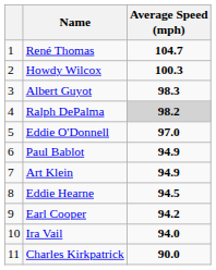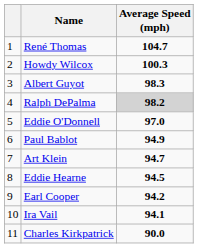 <table class="wikitable" style="font-size: 90%;">
 <tr align="center">
 <th></th>
 <th>Name</th>
 <th>Average Speed<br>(mph)</th>
 </tr>
 <tr>
 <td>1</td>
 <td> <a href='#'>René Thomas</a> <strong></strong></td>
 <td align="center"><strong>104.7</strong></td>
 </tr>
 <tr>
 <td>2</td>
 <td> <a href='#'>Howdy Wilcox</a></td>
 <td align="center"><strong>100.3</strong></td>
 </tr>
 <tr>
 <td>3</td>
 <td> <a href='#'>Albert Guyot</a></td>
 <td align="center"><strong>98.3</strong></td>
 </tr>
 <tr>
 <td>4</td>
 <td> <a href='#'>Ralph DePalma</a> <strong></strong></td>
 <td align="center" style="background: lightgrey;"><strong>98.2</strong></td>
 </tr>
 <tr>
 <td>5</td>
 <td> <a href='#'>Eddie O'Donnell</a></td>
 <td align="center"><strong>97.0</strong></td>
 </tr>
 <tr>
 <td>6</td>
 <td> <a href='#'>Paul Bablot</a> <strong></strong></td>
 <td align="center"><strong>94.9</strong></td>
 </tr>
 <tr>
 <td>7</td>
 <td> <a href='#'>Art Klein</a></td>
-<td align="center"><strong>94.9</strong></td>
+<td align="center"><strong>94.7</strong></td>
 </tr>
 <tr>
 <td>8</td>
 <td> <a href='#'>Eddie Hearne</a></td>
 <td align="center"><strong>94.5</strong></td>
 </tr>
 <tr>
 <td>9</td>
 <td> <a href='#'>Earl Cooper</a></td>
 <td align="center"><strong>94.2</strong></td>
 </tr>
 <tr>
 <td>10</td>
 <td> <a href='#'>Ira Vail</a> <strong></strong></td>
-<td align="center"><strong>94.0</strong></td>
+<td align="center"><strong>94.1</strong></td>
 </tr>
 <tr>
 <td>11</td>
 <td> <a href='#'>Charles Kirkpatrick</a> <strong></strong></td>
 <td align="center"><strong>90.0</strong></td>
 </tr>
 </table>
